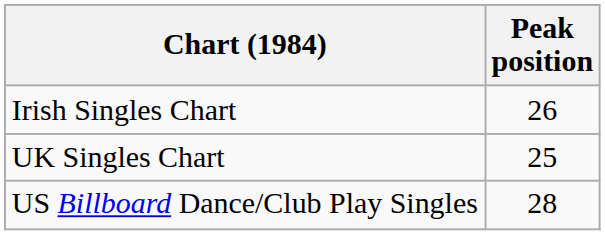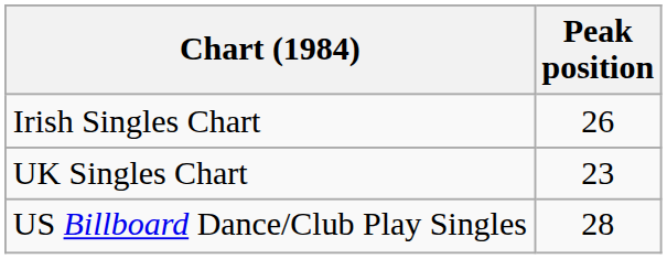 <table class="wikitable sortable">
 <tr>
 <th>Chart (1984)</th>
 <th>Peak<br>position</th>
 </tr>
 <tr>
 <td align="left">Irish Singles Chart</td>
 <td style="text-align:center;">26</td>
 </tr>
 <tr>
 <td align="left">UK Singles Chart</td>
-<td style="text-align:center;">25</td>
+<td style="text-align:center;">23</td>
 </tr>
 <tr>
 <td align="left">US <em><a href='#'>Billboard</a></em> Dance/Club Play Singles</td>
 <td style="text-align:center;">28</td>
 </tr>
 </table>
